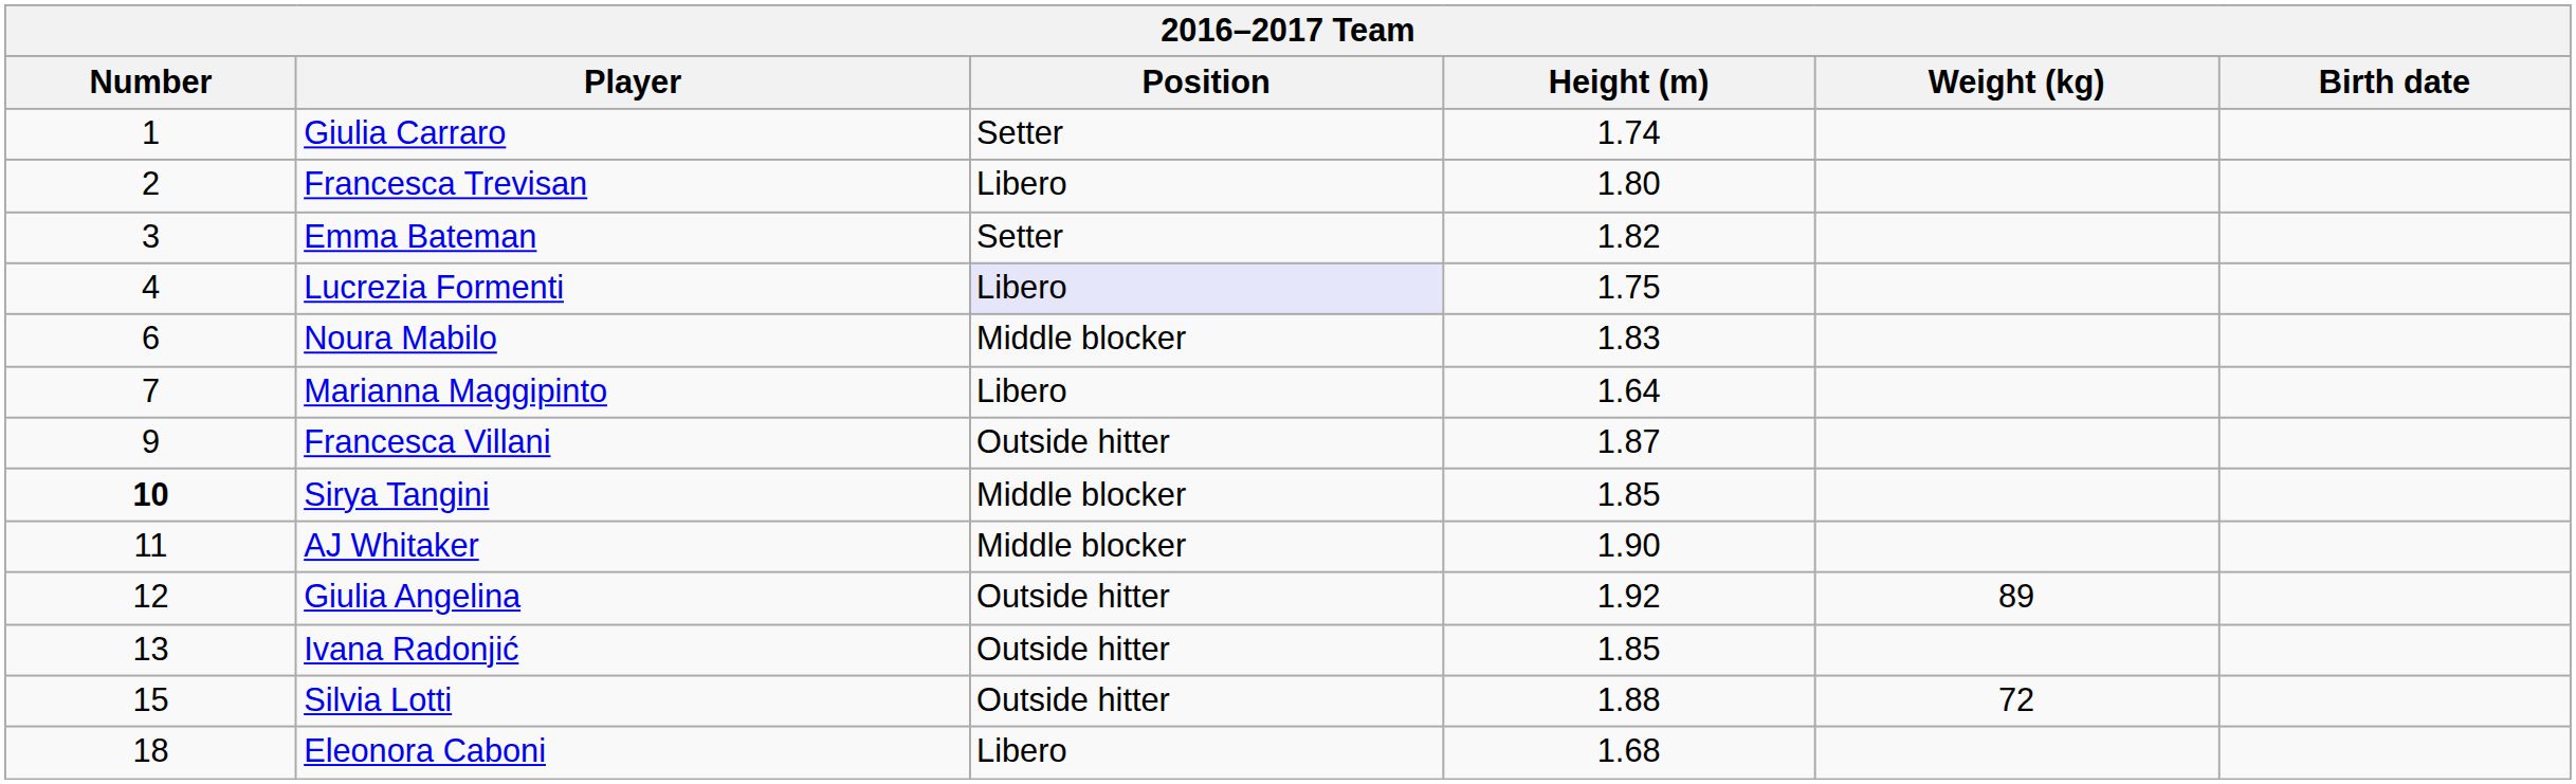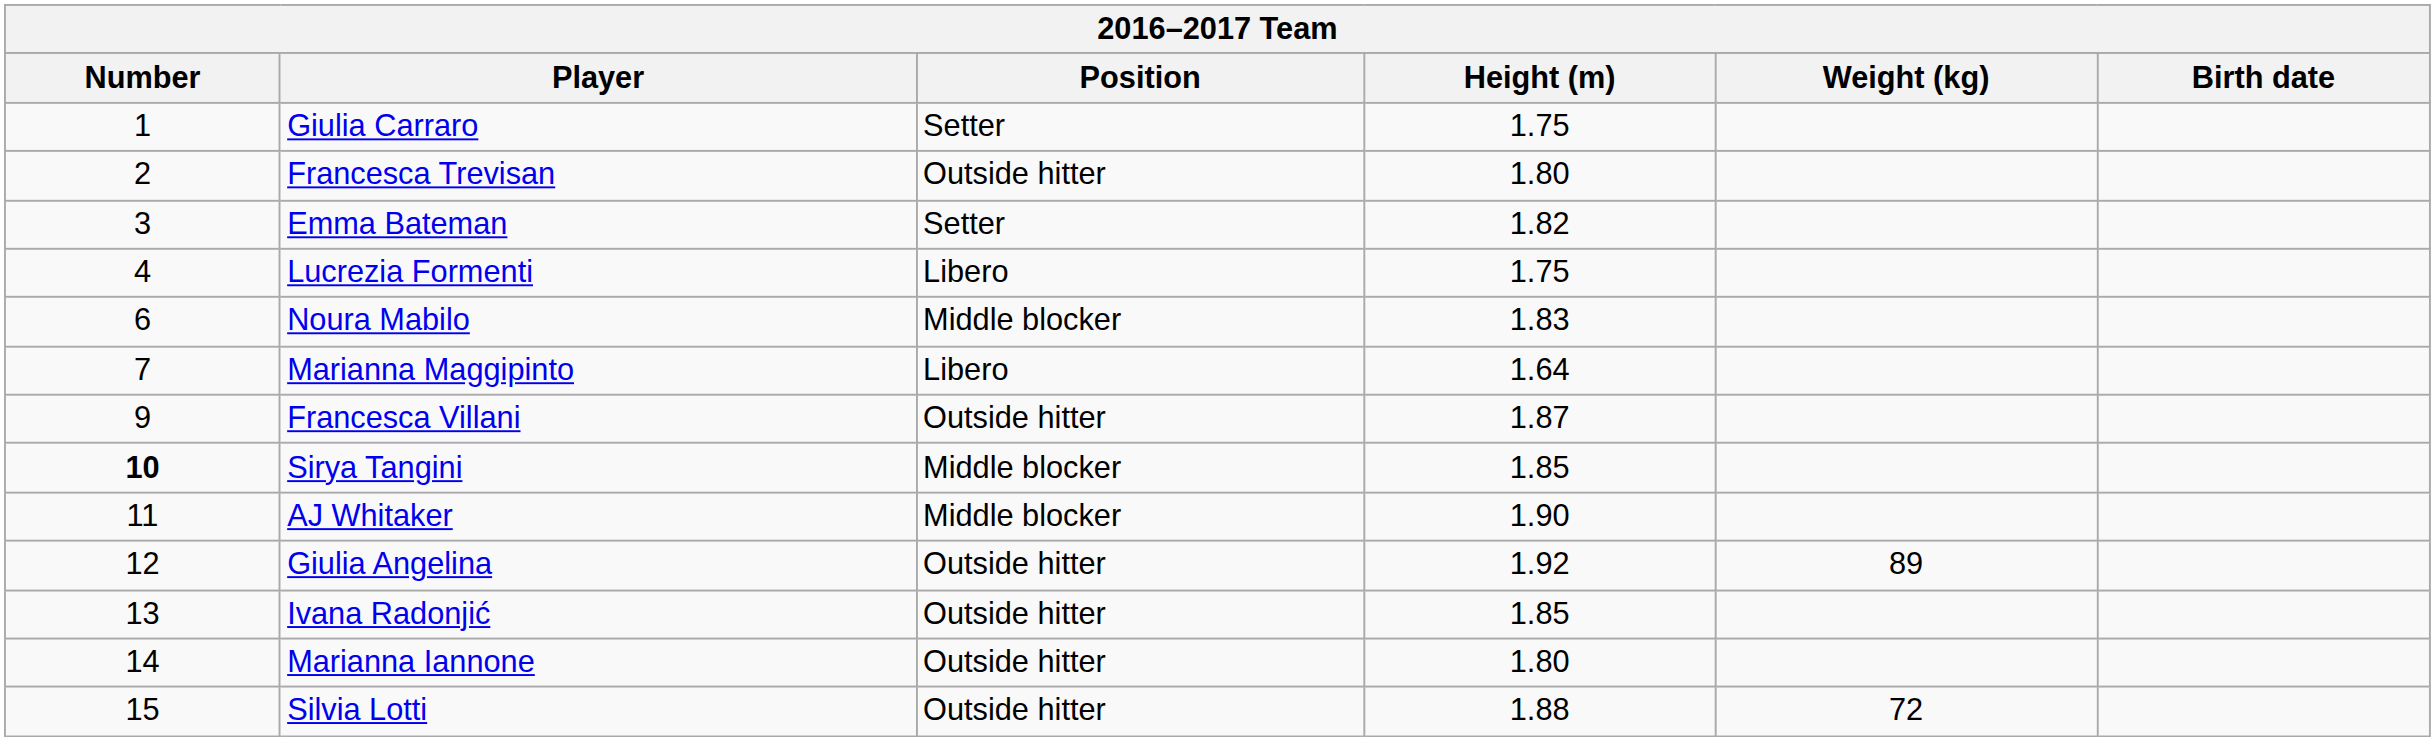 <table class="wikitable collapsible collapsed" style="width:100%;">
 <tr>
 <th colspan=6><strong>2016–2017 Team</strong></th>
 </tr>
 <tr>
 <th>Number</th>
 <th>Player</th>
 <th>Position</th>
 <th>Height (m)</th>
 <th>Weight (kg)</th>
 <th>Birth date</th>
 </tr>
 <tr>
 <td align=center>1</td>
 <td> <a href='#'>Giulia Carraro</a></td>
 <td>Setter</td>
-<td align=center>1.74</td>
+<td align=center>1.75</td>
 <td align=center></td>
 <td></td>
 </tr>
 <tr>
 <td align=center>2</td>
 <td> <a href='#'>Francesca Trevisan</a></td>
-<td>Libero</td>
+<td>Outside hitter</td>
 <td align=center>1.80</td>
 <td align=center></td>
 <td></td>
 </tr>
 <tr>
 <td align=center>3</td>
 <td> <a href='#'>Emma Bateman</a></td>
 <td>Setter</td>
 <td align=center>1.82</td>
 <td align=center></td>
 <td></td>
 </tr>
 <tr>
 <td align=center>4</td>
 <td> <a href='#'>Lucrezia Formenti</a></td>
-<td style="background: lavender;">Libero</td>
+<td>Libero</td>
 <td align=center>1.75</td>
 <td align=center></td>
 <td></td>
 </tr>
 <tr>
 <td align=center>6</td>
 <td> <a href='#'>Noura Mabilo</a></td>
 <td>Middle blocker</td>
 <td align=center>1.83</td>
 <td align=center></td>
 <td></td>
 </tr>
 <tr>
 <td align=center>7</td>
 <td> <a href='#'>Marianna Maggipinto</a></td>
 <td>Libero</td>
 <td align=center>1.64</td>
 <td align=center></td>
 <td></td>
 </tr>
 <tr>
 <td align=center>9</td>
 <td> <a href='#'>Francesca Villani</a></td>
 <td>Outside hitter</td>
 <td align=center>1.87</td>
 <td align=center></td>
 <td></td>
 </tr>
 <tr>
 <td align=center><strong>10</strong></td>
 <td> <a href='#'>Sirya Tangini</a></td>
 <td>Middle blocker</td>
 <td align=center>1.85</td>
 <td align=center></td>
 <td></td>
 </tr>
 <tr>
 <td align=center>11</td>
 <td> <a href='#'>AJ Whitaker</a></td>
 <td>Middle blocker</td>
 <td align=center>1.90</td>
 <td align=center></td>
 <td></td>
 </tr>
 <tr>
 <td align=center>12</td>
 <td> <a href='#'>Giulia Angelina</a></td>
 <td>Outside hitter</td>
 <td align=center>1.92</td>
 <td align=center>89</td>
 <td></td>
 </tr>
 <tr>
 <td align=center>13</td>
 <td> <a href='#'>Ivana Radonjić</a></td>
 <td>Outside hitter</td>
 <td align=center>1.85</td>
 <td align=center></td>
 <td></td>
 </tr>
 <tr>
+<td align=center>14</td>
+<td> <a href='#'>Marianna Iannone</a></td>
+<td>Outside hitter</td>
+<td align=center>1.80</td>
+<td align=center></td>
+<td></td>
+</tr>
+<tr>
 <td align=center>15</td>
 <td> <a href='#'>Silvia Lotti</a></td>
 <td>Outside hitter</td>
 <td align=center>1.88</td>
 <td align=center>72</td>
 <td></td>
 </tr>
-<tr>
-<td align=center>18</td>
-<td> <a href='#'>Eleonora Caboni</a></td>
-<td>Libero</td>
-<td align=center>1.68</td>
-<td align=center></td>
-<td></td>
-</tr>
 </table>
